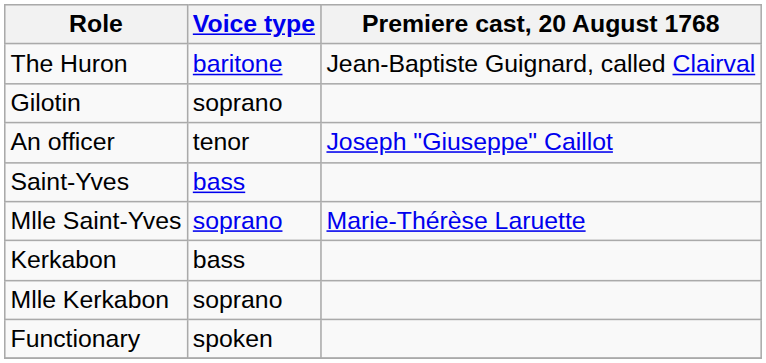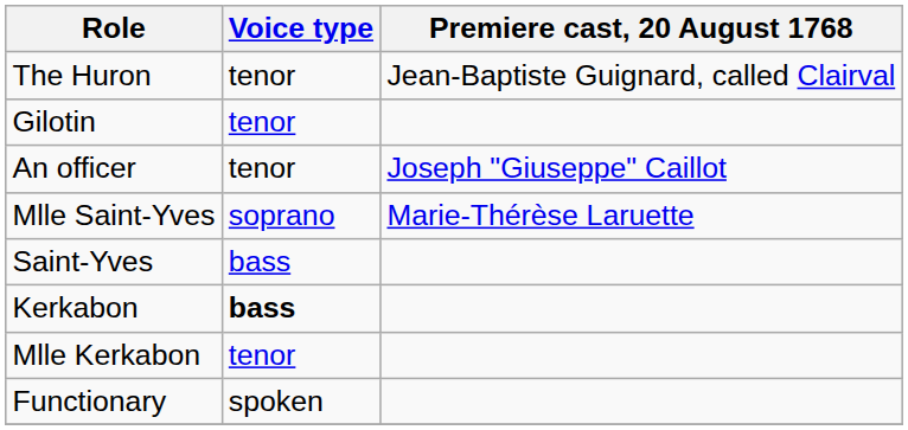 <table class="wikitable">
 <tr>
 <th>Role</th>
 <th><a href='#'>Voice type</a></th>
 <th>Premiere cast, 20 August 1768</th>
 </tr>
 <tr>
 <td>The Huron</td>
-<td><a href='#'>baritone</a></td>
+<td>tenor</td>
 <td>Jean-Baptiste Guignard, called <a href='#'>Clairval</a></td>
 </tr>
 <tr>
 <td>Gilotin</td>
-<td>soprano</td>
+<td><a href='#'>tenor</a></td>
 <td></td>
 </tr>
 <tr>
 <td>An officer</td>
 <td>tenor</td>
 <td><a href='#'>Joseph "Giuseppe" Caillot</a></td>
 </tr>
 <tr>
+<td>Mlle Saint-Yves</td>
+<td><a href='#'>soprano</a></td>
+<td><a href='#'>Marie-Thérèse Laruette</a></td>
+</tr>
+<tr>
 <td>Saint-Yves</td>
 <td><a href='#'>bass</a></td>
 <td></td>
 </tr>
 <tr>
-<td>Mlle Saint-Yves</td>
-<td><a href='#'>soprano</a></td>
-<td><a href='#'>Marie-Thérèse Laruette</a></td>
-</tr>
-<tr>
 <td>Kerkabon</td>
-<td>bass</td>
+<td><strong>bass</strong></td>
 <td></td>
 </tr>
 <tr>
 <td>Mlle Kerkabon</td>
-<td>soprano</td>
+<td><a href='#'>tenor</a></td>
 <td></td>
 </tr>
 <tr>
 <td>Functionary</td>
 <td>spoken</td>
 <td></td>
 </tr>
 <tr>
 </tr>
 </table>
